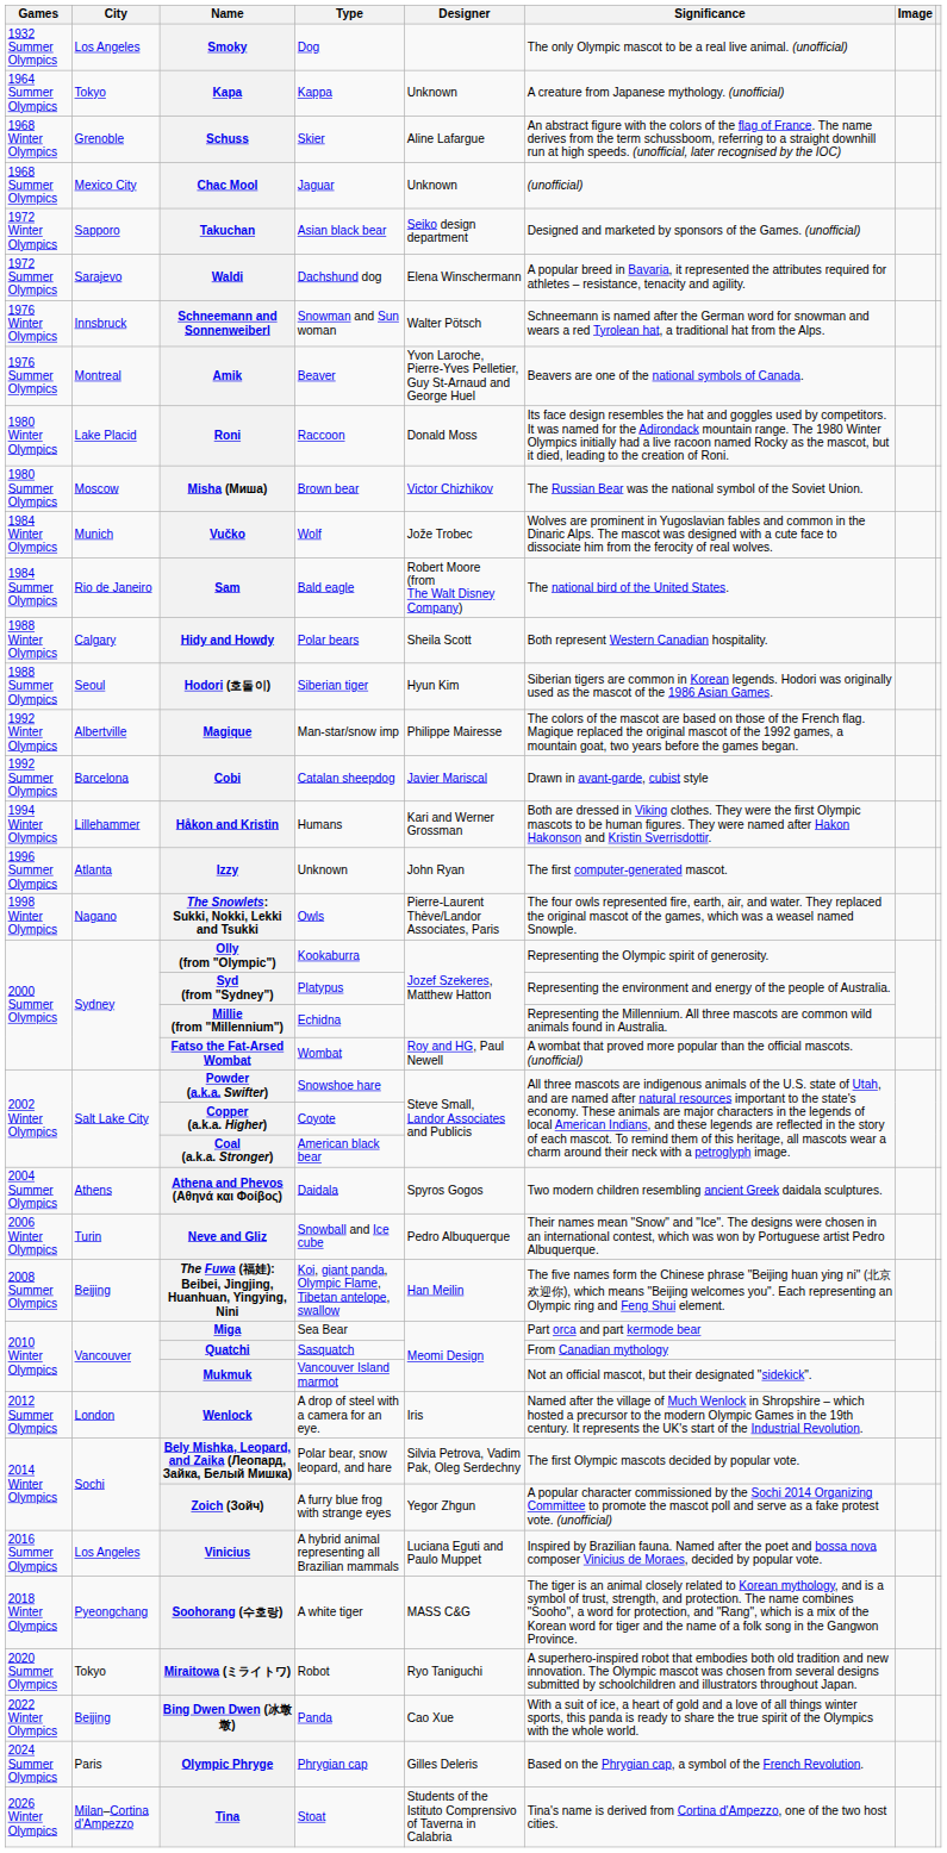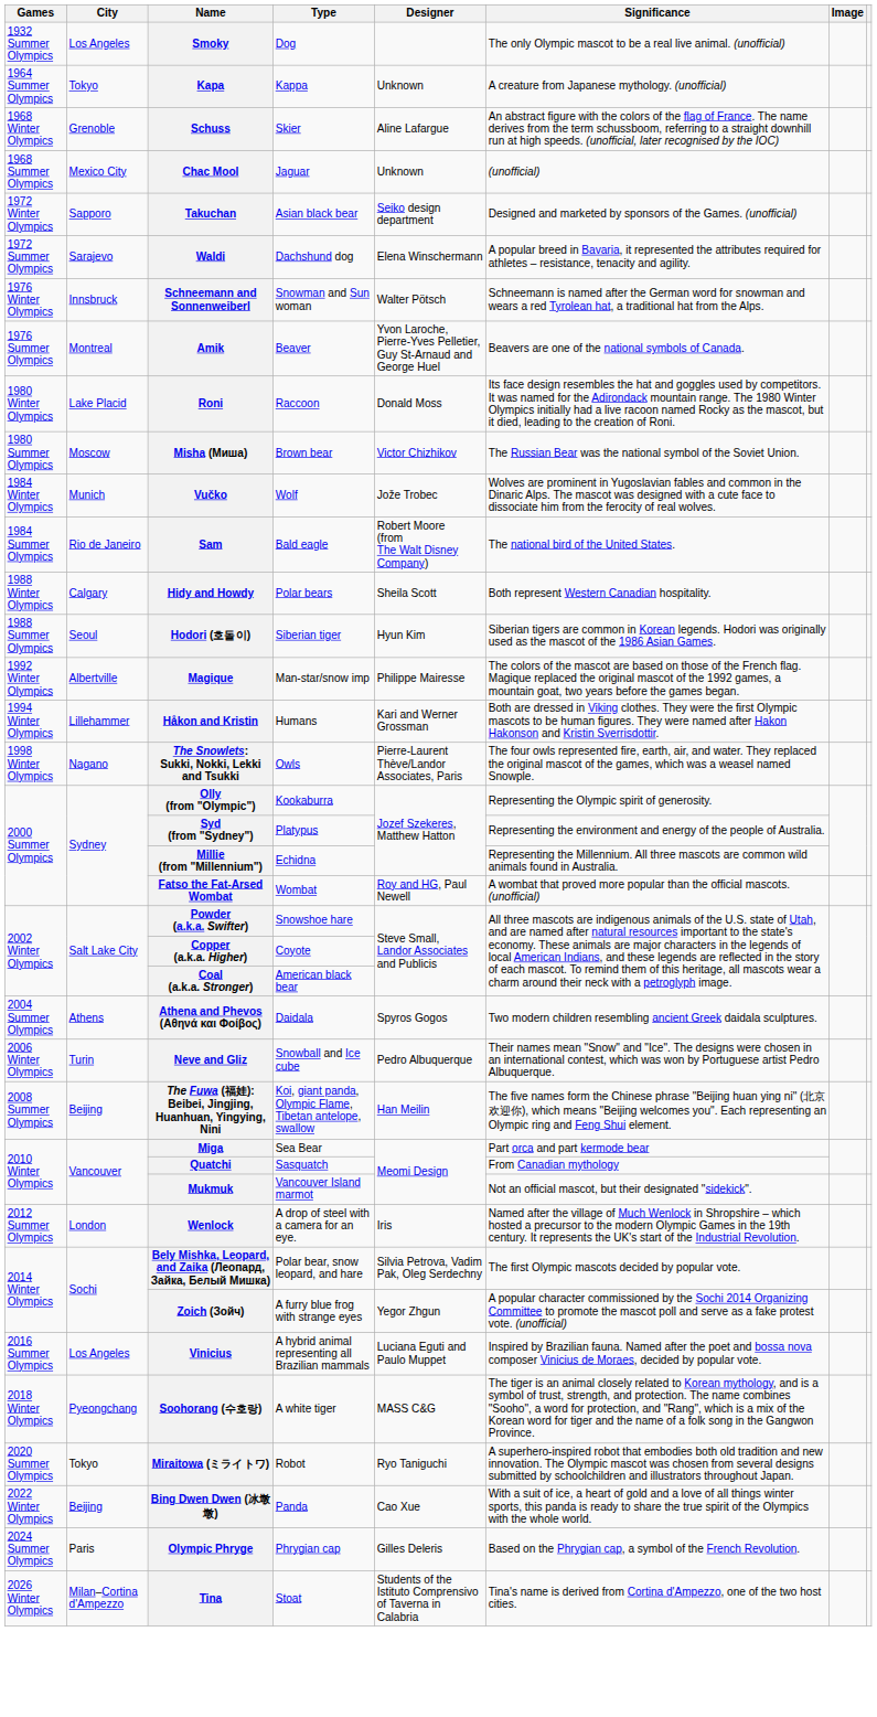 <table class="wikitable sortable plainrowheaders">
 <tr>
 <th scope="col">Games</th>
 <th scope="col">City</th>
 <th scope="col">Name</th>
 <th class="unsortable" scope="col">Type</th>
 <th class="unsortable" scope="col">Designer</th>
 <th class="unsortable" scope="col">Significance</th>
 <th class="unsortable" scope="col">Image</th>
 <th class="unsortable" scope="col"></th>
 </tr>
 <tr>
 <td><a href='#'>1932 Summer Olympics</a></td>
 <td> <a href='#'>Los Angeles</a></td>
 <th scope="row"><a href='#'>Smoky</a></th>
 <td><a href='#'>Dog</a></td>
 <td></td>
 <td>The only Olympic mascot to be a real live animal. <em>(unofficial)</em></td>
 <td></td>
 <td></td>
 </tr>
 <tr>
 <td><a href='#'>1964 Summer Olympics</a></td>
 <td> <a href='#'>Tokyo</a></td>
 <th scope="row"><a href='#'>Kapa</a></th>
 <td><a href='#'>Kappa</a></td>
 <td>Unknown</td>
 <td>A creature from Japanese mythology. <em>(unofficial)</em></td>
 <td></td>
 <td></td>
 </tr>
 <tr>
 <td><a href='#'>1968 Winter Olympics</a></td>
 <td> <a href='#'>Grenoble</a></td>
 <th scope="row"><a href='#'>Schuss</a></th>
 <td><a href='#'>Skier</a></td>
 <td>Aline Lafargue</td>
 <td>An abstract figure with the colors of the <a href='#'>flag of France</a>. The name derives from the term schussboom, referring to a straight downhill run at high speeds. <em>(unofficial, later recognised by the IOC)</em></td>
 <td></td>
 <td></td>
 </tr>
 <tr>
 <td><a href='#'>1968 Summer Olympics</a></td>
 <td> <a href='#'>Mexico City</a></td>
 <th scope="row"><a href='#'>Chac Mool</a></th>
 <td><a href='#'>Jaguar</a></td>
 <td>Unknown</td>
 <td><em>(unofficial)</em></td>
 <td></td>
 <td></td>
 </tr>
 <tr>
 <td><a href='#'>1972 Winter Olympics</a></td>
 <td> <a href='#'>Sapporo</a></td>
 <th scope="row"><a href='#'>Takuchan</a></th>
 <td><a href='#'>Asian black bear</a></td>
 <td><a href='#'>Seiko</a> design department</td>
 <td>Designed and marketed by sponsors of the Games. <em>(unofficial)</em></td>
 <td></td>
 <td></td>
 </tr>
 <tr>
 <td><a href='#'>1972 Summer Olympics</a></td>
 <td> <a href='#'>Sarajevo</a></td>
 <th scope="row"><a href='#'>Waldi</a></th>
 <td><a href='#'>Dachshund</a> dog</td>
 <td>Elena Winschermann</td>
 <td>A popular breed in <a href='#'>Bavaria</a>, it represented the attributes required for athletes – resistance, tenacity and agility.</td>
 <td></td>
 <td></td>
 </tr>
 <tr>
 <td><a href='#'>1976 Winter Olympics</a></td>
 <td> <a href='#'>Innsbruck</a></td>
 <th scope="row"><a href='#'>Schneemann and Sonnenweiberl</a></th>
 <td><a href='#'>Snowman</a> and <a href='#'>Sun</a> woman</td>
 <td>Walter Pötsch</td>
 <td>Schneemann is named after the German word for snowman and wears a red <a href='#'>Tyrolean hat</a>, a traditional hat from the Alps.</td>
 <td></td>
 <td></td>
 </tr>
 <tr>
 <td><a href='#'>1976 Summer Olympics</a></td>
 <td> <a href='#'>Montreal</a></td>
 <th scope="row"><a href='#'>Amik</a></th>
 <td><a href='#'>Beaver</a></td>
 <td>Yvon Laroche,<br>Pierre-Yves Pelletier,<br>Guy St-Arnaud and<br>George Huel</td>
 <td>Beavers are one of the <a href='#'>national symbols of Canada</a>.</td>
 <td></td>
 <td></td>
 </tr>
 <tr>
 <td><a href='#'>1980 Winter Olympics</a></td>
 <td> <a href='#'>Lake Placid</a></td>
 <th scope="row"><a href='#'>Roni</a></th>
 <td><a href='#'>Raccoon</a></td>
 <td>Donald Moss</td>
 <td>Its face design resembles the hat and goggles used by competitors. It was named for the <a href='#'>Adirondack</a> mountain range. The 1980 Winter Olympics initially had a live racoon named Rocky as the mascot, but it died, leading to the creation of Roni.</td>
 <td></td>
 <td></td>
 </tr>
 <tr>
 <td><a href='#'>1980 Summer Olympics</a></td>
 <td> <a href='#'>Moscow</a></td>
 <th scope="row"><a href='#'>Misha</a> (Миша)</th>
 <td><a href='#'>Brown bear</a></td>
 <td><a href='#'>Victor Chizhikov</a></td>
 <td>The <a href='#'>Russian Bear</a> was the national symbol of the Soviet Union.</td>
 <td></td>
 <td></td>
 </tr>
 <tr>
 <td><a href='#'>1984 Winter Olympics</a></td>
 <td> <a href='#'>Munich</a></td>
 <th scope="row"><a href='#'>Vučko</a></th>
 <td><a href='#'>Wolf</a></td>
 <td>Jože Trobec</td>
 <td>Wolves are prominent in Yugoslavian fables and common in the Dinaric Alps. The mascot was designed with a cute face to dissociate him from the ferocity of real wolves.</td>
 <td></td>
 <td></td>
 </tr>
 <tr>
 <td><a href='#'>1984 Summer Olympics</a></td>
 <td> <a href='#'>Rio de Janeiro</a></td>
 <th scope="row"><a href='#'>Sam</a></th>
 <td><a href='#'>Bald eagle</a></td>
 <td>Robert Moore<br>(from<br> <a href='#'>The Walt Disney Company</a>)</td>
 <td>The <a href='#'>national bird of the United States</a>.</td>
 <td></td>
 <td></td>
 </tr>
 <tr>
 <td><a href='#'>1988 Winter Olympics</a></td>
 <td> <a href='#'>Calgary</a></td>
 <th scope="row"><a href='#'>Hidy and Howdy</a></th>
 <td><a href='#'>Polar bears</a></td>
 <td>Sheila Scott</td>
 <td>Both represent <a href='#'>Western Canadian</a> hospitality.</td>
 <td></td>
 <td></td>
 </tr>
 <tr>
 <td><a href='#'>1988 Summer Olympics</a></td>
 <td> <a href='#'>Seoul</a></td>
 <th scope="row"><a href='#'>Hodori</a> (호돌이)</th>
 <td><a href='#'>Siberian tiger</a></td>
 <td>Hyun Kim</td>
 <td>Siberian tigers are common in <a href='#'>Korean</a> legends. Hodori was originally used as the mascot of the <a href='#'>1986 Asian Games</a>.</td>
 <td></td>
 <td></td>
 </tr>
 <tr>
 <td><a href='#'>1992 Winter Olympics</a></td>
 <td> <a href='#'>Albertville</a></td>
 <th scope="row"><a href='#'>Magique</a></th>
 <td>Man-star/snow imp</td>
 <td>Philippe Mairesse</td>
 <td>The colors of the mascot are based on those of the French flag. Magique replaced the original mascot of the 1992 games, a mountain goat, two years before the games began.</td>
 <td></td>
 <td></td>
 </tr>
 <tr>
-<td><a href='#'>1992 Summer Olympics</a></td>
-<td> <a href='#'>Barcelona</a></td>
-<th scope="row"><a href='#'>Cobi</a></th>
-<td><a href='#'>Catalan sheepdog</a></td>
-<td><a href='#'>Javier Mariscal</a></td>
-<td>Drawn in <a href='#'>avant-garde</a>, <a href='#'>cubist</a> style</td>
-<td></td>
-<td></td>
-</tr>
-<tr>
 <td><a href='#'>1994 Winter Olympics</a></td>
 <td> <a href='#'>Lillehammer</a></td>
 <th scope="row"><a href='#'>Håkon and Kristin</a></th>
 <td>Humans</td>
 <td>Kari and Werner Grossman</td>
 <td>Both are dressed in <a href='#'>Viking</a> clothes. They were the first Olympic mascots to be human figures. They were named after <a href='#'>Hakon Hakonson</a> and <a href='#'>Kristin Sverrisdottir</a>.</td>
-<td></td>
-<td></td>
-</tr>
-<tr>
-<td><a href='#'>1996 Summer Olympics</a></td>
-<td> <a href='#'>Atlanta</a></td>
-<th scope="row"><a href='#'>Izzy</a></th>
-<td>Unknown</td>
-<td>John Ryan</td>
-<td>The first <a href='#'>computer-generated</a> mascot.</td>
 <td></td>
 <td></td>
 </tr>
 <tr>
 <td><a href='#'>1998 Winter Olympics</a></td>
 <td> <a href='#'>Nagano</a></td>
 <th scope="row"><em><a href='#'>The Snowlets</a></em>:<br>Sukki, Nokki, Lekki and Tsukki</th>
 <td><a href='#'>Owls</a></td>
 <td>Pierre-Laurent Thève/Landor Associates, Paris</td>
 <td>The four owls represented fire, earth, air, and water. They replaced the original mascot of the games, which was a weasel named Snowple.</td>
 <td></td>
 <td></td>
 </tr>
 <tr>
 <td rowspan=4><a href='#'>2000 Summer Olympics</a></td>
 <td rowspan="4"> <a href='#'>Sydney</a></td>
 <th scope="row"><a href='#'>Olly</a><br> (from "Olympic")</th>
 <td><a href='#'>Kookaburra</a></td>
 <td rowspan=3><a href='#'>Jozef Szekeres</a>, Matthew Hatton</td>
 <td>Representing the Olympic spirit of generosity.</td>
 <td rowspan=3></td>
 <td rowspan=3></td>
 </tr>
 <tr>
 <th scope="row"><a href='#'>Syd</a><br>(from "Sydney")</th>
 <td><a href='#'>Platypus</a></td>
 <td>Representing the environment and energy of the people of Australia.</td>
 </tr>
 <tr>
 <th scope="row"><a href='#'>Millie</a><br>(from "Millennium")</th>
 <td><a href='#'>Echidna</a></td>
 <td>Representing the Millennium. All three mascots are common wild animals found in Australia.</td>
 </tr>
 <tr>
 <th scope="row"><a href='#'>Fatso the Fat-Arsed Wombat</a></th>
 <td><a href='#'>Wombat</a></td>
 <td><a href='#'>Roy and HG</a>, Paul Newell</td>
 <td>A wombat that proved more popular than the official mascots. <em>(unofficial)</em></td>
 <td></td>
 <td></td>
 </tr>
 <tr>
 <td rowspan=3><a href='#'>2002 Winter Olympics</a></td>
 <td rowspan=3> <a href='#'>Salt Lake City</a></td>
 <th scope="row"><a href='#'>Powder</a><br>(<a href='#'>a.k.a.</a> <em>Swifter</em>)</th>
 <td><a href='#'>Snowshoe hare</a></td>
 <td rowspan=3>Steve Small,<br><a href='#'>Landor Associates</a><br> and Publicis</td>
 <td rowspan="3">All three mascots are indigenous animals of the U.S. state of <a href='#'>Utah</a>, and are named after <a href='#'>natural resources</a> important to the state's economy. These animals are major characters in the legends of local <a href='#'>American Indians</a>, and these legends are reflected in the story of each mascot. To remind them of this heritage, all mascots wear a charm around their neck with a <a href='#'>petroglyph</a> image.</td>
 <td rowspan="3"></td>
 <td rowspan=3></td>
 </tr>
 <tr>
 <th scope="row"><a href='#'>Copper</a><br>(a.k.a. <em>Higher</em>)</th>
 <td><a href='#'>Coyote</a></td>
 </tr>
 <tr>
 <th scope="row"><a href='#'>Coal</a><br>(a.k.a. <em>Stronger</em>)</th>
 <td><a href='#'>American black bear</a></td>
 </tr>
 <tr>
 <td><a href='#'>2004 Summer Olympics</a></td>
 <td> <a href='#'>Athens</a></td>
 <th scope="row"><a href='#'>Athena and Phevos</a> (Αθηνά και Φοίβος)</th>
 <td><a href='#'>Daidala</a></td>
 <td>Spyros Gogos</td>
 <td>Two modern children resembling <a href='#'>ancient Greek</a> daidala sculptures.</td>
 <td></td>
 <td></td>
 </tr>
 <tr>
 <td><a href='#'>2006 Winter Olympics</a></td>
 <td> <a href='#'>Turin</a></td>
 <th scope="row"><a href='#'>Neve and Gliz</a></th>
 <td><a href='#'>Snowball</a> and <a href='#'>Ice cube</a></td>
 <td>Pedro Albuquerque</td>
 <td>Their names mean "Snow" and "Ice". The designs were chosen in an international contest, which was won by Portuguese artist Pedro Albuquerque.</td>
 <td></td>
 <td></td>
 </tr>
 <tr>
 <td><a href='#'>2008 Summer Olympics</a></td>
 <td> <a href='#'>Beijing</a></td>
 <th scope="row"><em>The <a href='#'>Fuwa</a></em> (福娃):<br>Beibei, Jingjing, Huanhuan, Yingying, Nini</th>
 <td><a href='#'>Koi</a>, <a href='#'>giant panda</a>, <a href='#'>Olympic Flame</a>, <a href='#'>Tibetan antelope</a>, <a href='#'>swallow</a></td>
 <td><a href='#'>Han Meilin</a></td>
 <td>The five names form the Chinese phrase "Beijing huan ying ni" (北京欢迎你), which means "Beijing welcomes you". Each representing an Olympic ring and <a href='#'>Feng Shui</a> element.</td>
 <td></td>
 <td></td>
 </tr>
 <tr>
 <td rowspan=3><a href='#'>2010 Winter Olympics</a></td>
 <td rowspan=3> <a href='#'>Vancouver</a></td>
 <th scope="row"><a href='#'>Miga</a></th>
 <td>Sea Bear</td>
 <td rowspan=3><a href='#'>Meomi Design</a></td>
 <td>Part <a href='#'>orca</a> and part <a href='#'>kermode bear</a></td>
 <td rowspan="2"></td>
 <td rowspan=2></td>
 </tr>
 <tr>
 <th scope="row"><a href='#'>Quatchi</a></th>
 <td><a href='#'>Sasquatch</a></td>
 <td>From <a href='#'>Canadian mythology</a></td>
 </tr>
 <tr>
 <th scope="row"><a href='#'>Mukmuk</a></th>
 <td><a href='#'>Vancouver Island marmot</a></td>
 <td>Not an official mascot, but their designated "<a href='#'>sidekick</a>".</td>
 <td></td>
 <td></td>
 </tr>
 <tr>
 <td><a href='#'>2012 Summer Olympics</a></td>
 <td> <a href='#'>London</a></td>
 <th scope="row"><a href='#'>Wenlock</a></th>
 <td>A drop of steel with a camera for an eye.</td>
 <td>Iris</td>
 <td>Named after the village of <a href='#'>Much Wenlock</a> in Shropshire – which hosted a precursor to the modern Olympic Games in the 19th century. It represents the UK's start of the <a href='#'>Industrial Revolution</a>.</td>
 <td></td>
 <td></td>
 </tr>
 <tr>
 <td rowspan=2><a href='#'>2014 Winter Olympics</a></td>
 <td rowspan=2> <a href='#'>Sochi</a></td>
 <th scope="row"><a href='#'>Bely Mishka, Leopard, and Zaika</a> (Леопард, Зайка, Белый Мишка)</th>
 <td>Polar bear, snow leopard, and hare</td>
 <td>Silvia Petrova, Vadim Pak, Oleg Serdechny</td>
 <td>The first Olympic mascots decided by popular vote.</td>
 <td></td>
 <td></td>
 </tr>
 <tr>
 <th scope="row"><a href='#'>Zoich</a> (Зойч)</th>
 <td>A furry blue frog with strange eyes</td>
 <td>Yegor Zhgun</td>
 <td>A popular character commissioned by the <a href='#'>Sochi 2014 Organizing Committee</a> to promote the mascot poll and serve as a fake protest vote. <em>(unofficial)</em></td>
 <td></td>
 <td></td>
 </tr>
 <tr>
 <td><a href='#'>2016 Summer Olympics</a></td>
 <td> <a href='#'>Los Angeles</a></td>
 <th scope="row"><a href='#'>Vinicius</a></th>
 <td>A hybrid animal representing all Brazilian mammals</td>
 <td>Luciana Eguti and Paulo Muppet</td>
 <td>Inspired by Brazilian fauna. Named after the poet and <a href='#'>bossa nova</a> composer <a href='#'>Vinicius de Moraes</a>, decided by popular vote.</td>
 <td></td>
 <td></td>
 </tr>
 <tr>
 <td><a href='#'>2018 Winter Olympics</a></td>
 <td> <a href='#'>Pyeongchang</a></td>
 <th scope="row"><a href='#'>Soohorang</a> (수호랑)</th>
 <td>A white tiger</td>
 <td>MASS C&G</td>
 <td>The tiger is an animal closely related to <a href='#'>Korean mythology</a>, and is a symbol of trust, strength, and protection. The name combines "Sooho", a word for protection, and "Rang", which is a mix of the Korean word for tiger and the name of a folk song in the Gangwon Province.</td>
 <td></td>
 <td></td>
 </tr>
 <tr>
 <td><a href='#'>2020 Summer Olympics</a></td>
 <td> Tokyo</td>
 <th scope="row"><a href='#'>Miraitowa</a> (ミライトワ)</th>
 <td>Robot</td>
 <td>Ryo Taniguchi</td>
 <td>A superhero-inspired robot that embodies both old tradition and new innovation. The Olympic mascot was chosen from several designs submitted by schoolchildren and illustrators throughout Japan.</td>
 <td></td>
 <td></td>
 </tr>
 <tr>
 <td><a href='#'>2022 Winter Olympics</a></td>
 <td> <a href='#'>Beijing</a></td>
 <th scope="row"><a href='#'>Bing Dwen Dwen</a> (冰墩墩)</th>
 <td><a href='#'>Panda</a></td>
 <td>Cao Xue</td>
 <td>With a suit of ice, a heart of gold and a love of all things winter sports, this panda is ready to share the true spirit of the Olympics with the whole world.</td>
 <td></td>
 <td></td>
 </tr>
 <tr>
 <td><a href='#'>2024 Summer Olympics</a></td>
 <td> Paris</td>
 <th scope="row"><a href='#'>Olympic Phryge</a></th>
 <td><a href='#'>Phrygian cap</a></td>
 <td>Gilles Deleris</td>
 <td>Based on the <a href='#'>Phrygian cap</a>, a symbol of the <a href='#'>French Revolution</a>.</td>
 <td></td>
 <td></td>
 </tr>
 <tr>
 <td><a href='#'>2026 Winter Olympics</a></td>
 <td> <a href='#'>Milan</a>–<a href='#'>Cortina d'Ampezzo</a></td>
 <th scope="row"><a href='#'>Tina</a></th>
 <td><a href='#'>Stoat</a></td>
 <td>Students of the Istituto Comprensivo of Taverna in Calabria</td>
 <td>Tina's name is derived from <a href='#'>Cortina d'Ampezzo</a>, one of the two host cities.</td>
 <td></td>
 <td></td>
 </tr>
 </table>
